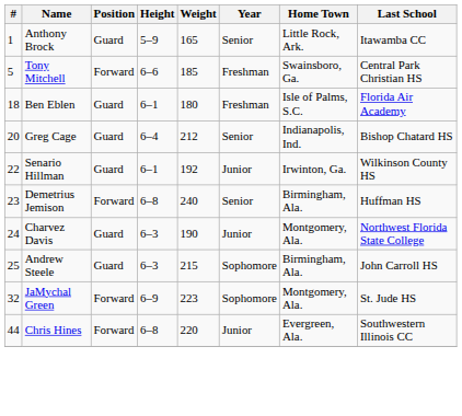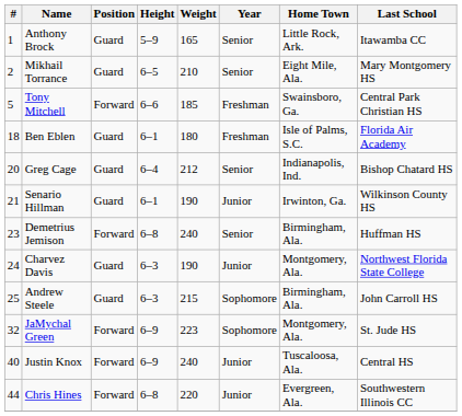 <table class="wikitable" style="text-align: left;">
 <tr>
 <th>#</th>
 <th>Name</th>
 <th>Position</th>
 <th>Height</th>
 <th>Weight</th>
 <th>Year</th>
 <th>Home Town</th>
 <th>Last School</th>
 </tr>
 <tr>
 <td>1</td>
 <td>Anthony Brock</td>
 <td>Guard</td>
 <td>5–9</td>
 <td>165</td>
 <td>Senior</td>
 <td>Little Rock, Ark.</td>
 <td>Itawamba CC</td>
+</tr>
+<tr>
+<td>2</td>
+<td>Mikhail Torrance</td>
+<td>Guard</td>
+<td>6–5</td>
+<td>210</td>
+<td>Senior</td>
+<td>Eight Mile, Ala.</td>
+<td>Mary Montgomery HS</td>
 </tr>
 <tr>
 <td>5</td>
 <td><a href='#'>Tony Mitchell</a></td>
 <td>Forward</td>
 <td>6–6</td>
 <td>185</td>
 <td>Freshman</td>
 <td>Swainsboro, Ga.</td>
 <td>Central Park Christian HS</td>
 </tr>
 <tr>
 <td>18</td>
 <td>Ben Eblen</td>
 <td>Guard</td>
 <td>6–1</td>
 <td>180</td>
 <td>Freshman</td>
 <td>Isle of Palms, S.C.</td>
 <td><a href='#'>Florida Air Academy</a></td>
 </tr>
 <tr>
 <td>20</td>
 <td>Greg Cage</td>
 <td>Guard</td>
 <td>6–4</td>
 <td>212</td>
 <td>Senior</td>
 <td>Indianapolis, Ind.</td>
 <td>Bishop Chatard HS</td>
 </tr>
 <tr>
-<td>22</td>
+<td>21</td>
 <td>Senario Hillman</td>
 <td>Guard</td>
 <td>6–1</td>
-<td>192</td>
+<td>190</td>
 <td>Junior</td>
 <td>Irwinton, Ga.</td>
 <td>Wilkinson County HS</td>
 </tr>
 <tr>
 <td>23</td>
 <td>Demetrius Jemison</td>
 <td>Forward</td>
 <td>6–8</td>
 <td>240</td>
 <td>Senior</td>
 <td>Birmingham, Ala.</td>
 <td>Huffman HS</td>
 </tr>
 <tr>
 <td>24</td>
 <td>Charvez Davis</td>
 <td>Guard</td>
 <td>6–3</td>
 <td>190</td>
 <td>Junior</td>
 <td>Montgomery, Ala.</td>
 <td><a href='#'>Northwest Florida State College</a></td>
 </tr>
 <tr>
 <td>25</td>
 <td>Andrew Steele</td>
 <td>Guard</td>
 <td>6–3</td>
 <td>215</td>
 <td>Sophomore</td>
 <td>Birmingham, Ala.</td>
 <td>John Carroll HS</td>
 </tr>
 <tr>
 <td>32</td>
 <td><a href='#'>JaMychal Green</a></td>
 <td>Forward</td>
 <td>6–9</td>
 <td>223</td>
 <td>Sophomore</td>
 <td>Montgomery, Ala.</td>
 <td>St. Jude HS</td>
 </tr>
 <tr>
+<td>40</td>
+<td>Justin Knox</td>
+<td>Forward</td>
+<td>6–9</td>
+<td>240</td>
+<td>Junior</td>
+<td>Tuscaloosa, Ala.</td>
+<td>Central HS</td>
+</tr>
+<tr>
 <td>44</td>
 <td><a href='#'>Chris Hines</a></td>
 <td>Forward</td>
 <td>6–8</td>
 <td>220</td>
 <td>Junior</td>
 <td>Evergreen, Ala.</td>
 <td>Southwestern Illinois CC</td>
 </tr>
 <tr>
 </tr>
 </table>
